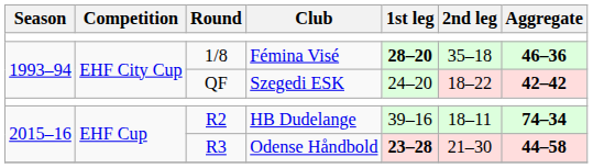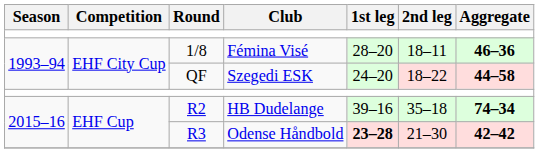 <table class="wikitable">
 <tr>
 <th>Season</th>
 <th>Competition</th>
 <th>Round</th>
 <th>Club</th>
 <th>1st leg</th>
 <th>2nd leg</th>
 <th>Aggregate</th>
 </tr>
 <tr>
 <td colspan="7" bgcolor=white></td>
 </tr>
 <tr>
 <td rowspan="2"><a href='#'>1993–94</a></td>
 <td rowspan="2"><a href='#'>EHF City Cup</a></td>
 <td style="text-align:center;">1/8</td>
 <td> <a href='#'>Fémina Visé</a></td>
-<td style="text-align:center;" bgcolor="ddffdd"><strong>28–20</strong></td>
-<td style="text-align:center;" bgcolor="ddffdd">35–18</td>
+<td style="text-align:center;" bgcolor="ddffdd">28–20</td>
+<td style="text-align:center;" bgcolor="ddffdd">18–11</td>
 <td style="text-align:center;" bgcolor="ddffdd"><strong>46–36</strong></td>
 </tr>
 <tr>
 <td style="text-align:center;">QF</td>
 <td> <a href='#'>Szegedi ESK</a></td>
 <td style="text-align:center;" bgcolor="ddffdd">24–20</td>
 <td style="text-align:center;" bgcolor="ffdddd">18–22</td>
-<td style="text-align:center;" bgcolor="ffdddd"><strong>42–42</strong></td>
+<td style="text-align:center;" bgcolor="ffdddd"><strong>44–58</strong></td>
 </tr>
 <tr>
 <td colspan="7" bgcolor=white></td>
 </tr>
 <tr>
 <td rowspan="2"><a href='#'>2015–16</a></td>
 <td rowspan="2"><a href='#'>EHF Cup</a></td>
 <td style="text-align:center;"><a href='#'>R2</a></td>
 <td> <a href='#'>HB Dudelange</a></td>
 <td style="text-align:center;" bgcolor="ddffdd">39–16</td>
-<td style="text-align:center;" bgcolor="ddffdd">18–11</td>
+<td style="text-align:center;" bgcolor="ddffdd">35–18</td>
 <td style="text-align:center;" bgcolor="ddffdd"><strong>74–34</strong></td>
 </tr>
 <tr>
 <td style="text-align:center;"><a href='#'>R3</a></td>
 <td> <a href='#'>Odense Håndbold</a></td>
 <td style="text-align:center;" bgcolor="ffdddd"><strong>23–28</strong></td>
 <td style="text-align:center;" bgcolor="ffdddd">21–30</td>
-<td style="text-align:center;" bgcolor="ffdddd"><strong>44–58</strong></td>
+<td style="text-align:center;" bgcolor="ffdddd"><strong>42–42</strong></td>
 </tr>
 <tr>
 </tr>
 </table>
